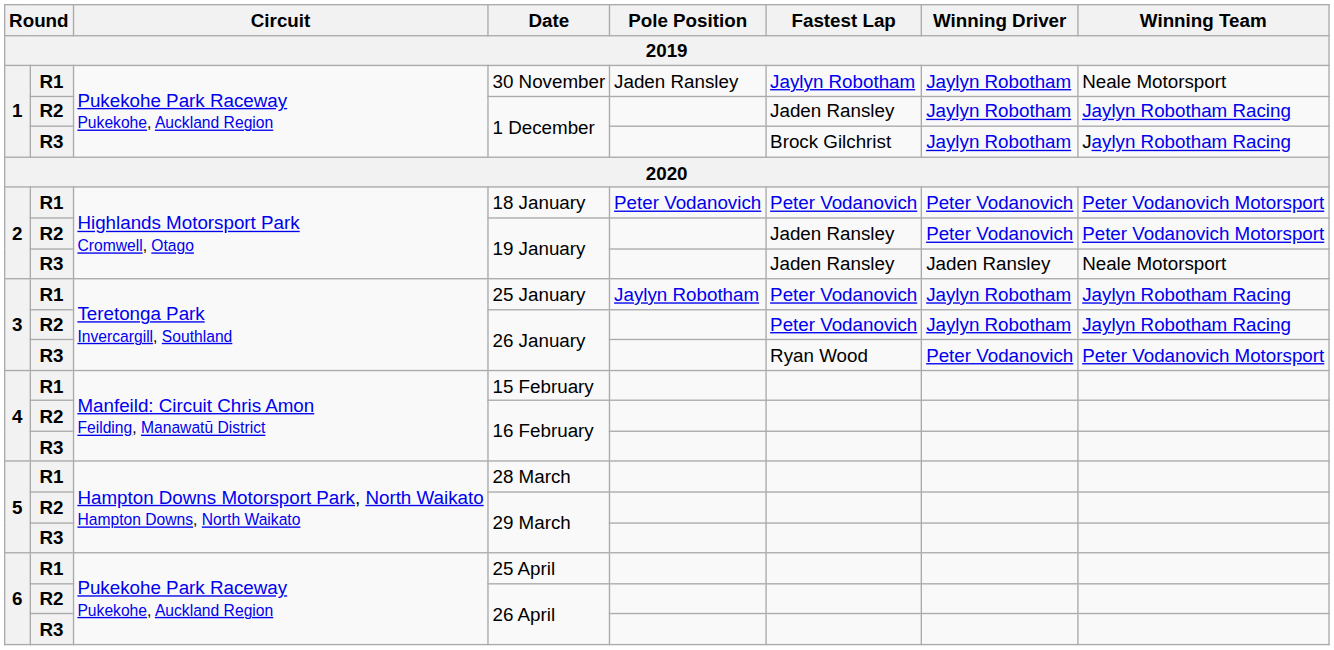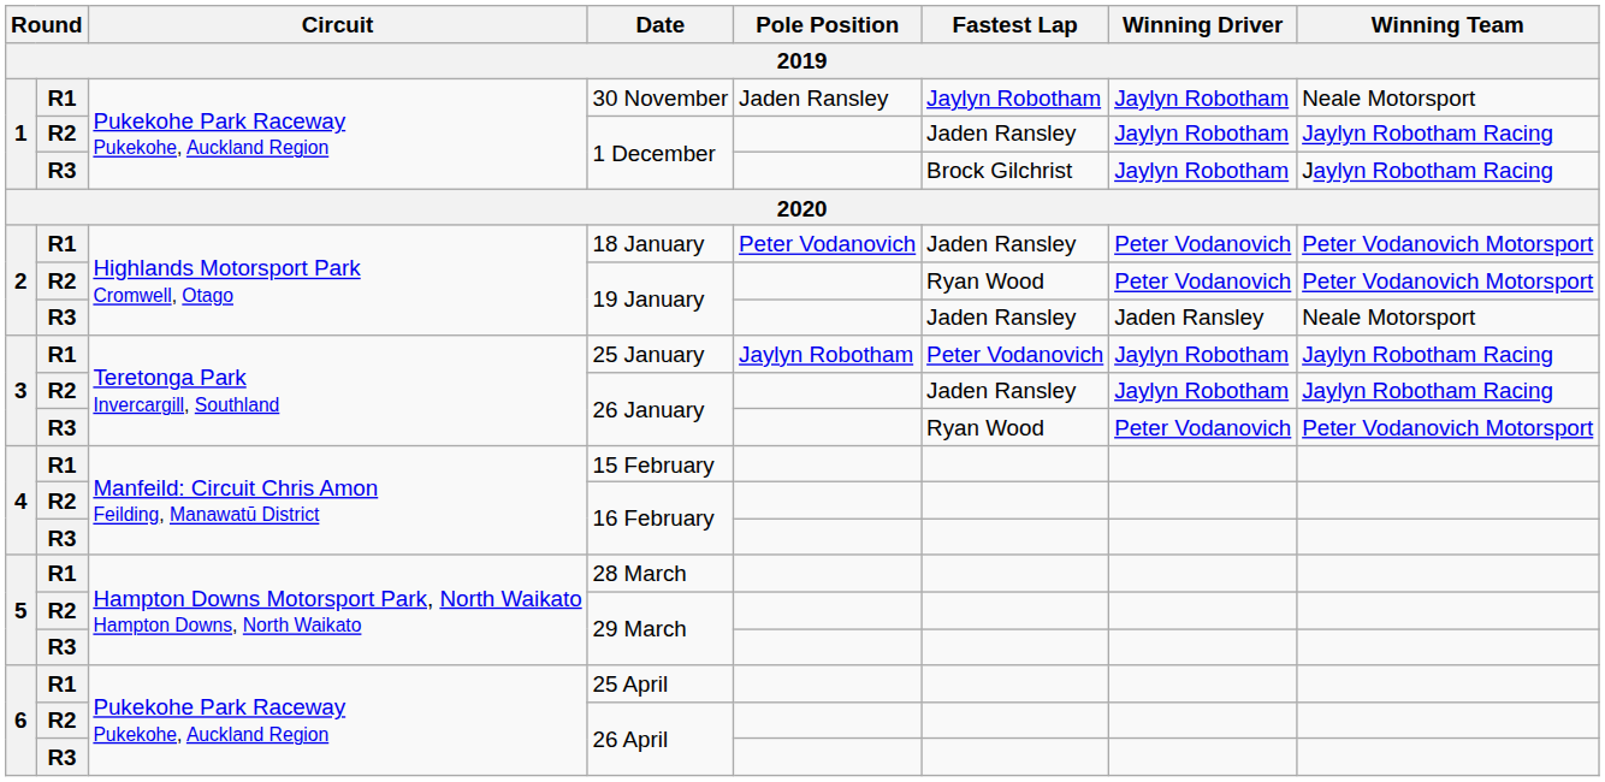 <table class="wikitable" style="font-size: 87%">
 <tr>
 <th colspan="2">Round</th>
 <th>Circuit</th>
 <th>Date</th>
 <th>Pole Position</th>
 <th>Fastest Lap</th>
 <th>Winning Driver</th>
 <th>Winning Team</th>
 </tr>
 <tr>
 <th colspan="8">2019</th>
 </tr>
 <tr>
 <th rowspan="3">1</th>
 <th>R1</th>
 <td rowspan="3"><a href='#'>Pukekohe Park Raceway</a><br><small><a href='#'>Pukekohe</a>, <a href='#'>Auckland Region</a></small></td>
 <td>30 November</td>
 <td> Jaden Ransley</td>
 <td> <a href='#'>Jaylyn Robotham</a></td>
 <td> <a href='#'>Jaylyn Robotham</a></td>
 <td>Neale Motorsport</td>
 </tr>
 <tr>
 <th>R2</th>
 <td rowspan="2">1 December</td>
 <td></td>
 <td> Jaden Ransley</td>
 <td> <a href='#'>Jaylyn Robotham</a></td>
 <td><a href='#'>Jaylyn Robotham Racing</a></td>
 </tr>
 <tr>
 <th>R3</th>
 <td></td>
 <td> Brock Gilchrist</td>
 <td> <a href='#'>Jaylyn Robotham</a></td>
 <td>J<a href='#'>aylyn Robotham Racing</a></td>
 </tr>
 <tr>
 <th colspan="8">2020</th>
 </tr>
 <tr>
 <th rowspan="3">2</th>
 <th>R1</th>
 <td rowspan="3"><a href='#'>Highlands Motorsport Park</a><br><small><a href='#'>Cromwell</a>, <a href='#'>Otago</a></small></td>
 <td>18 January</td>
 <td> <a href='#'>Peter Vodanovich</a></td>
-<td> <a href='#'>Peter Vodanovich</a></td>
+<td> Jaden Ransley</td>
 <td> <a href='#'>Peter Vodanovich</a></td>
 <td><a href='#'>Peter Vodanovich Motorsport</a></td>
 </tr>
 <tr>
 <th>R2</th>
 <td rowspan="2">19 January</td>
 <td></td>
-<td> Jaden Ransley</td>
+<td> Ryan Wood</td>
 <td> <a href='#'>Peter Vodanovich</a></td>
 <td><a href='#'>Peter Vodanovich Motorsport</a></td>
 </tr>
 <tr>
 <th>R3</th>
 <td></td>
 <td> Jaden Ransley</td>
 <td> Jaden Ransley</td>
 <td>Neale Motorsport</td>
 </tr>
 <tr>
 <th rowspan="3">3</th>
 <th>R1</th>
 <td rowspan="3"><a href='#'>Teretonga Park</a><br><small><a href='#'>Invercargill</a>, <a href='#'>Southland</a></small></td>
 <td>25 January</td>
 <td> <a href='#'>Jaylyn Robotham</a></td>
 <td> <a href='#'>Peter Vodanovich</a></td>
 <td> <a href='#'>Jaylyn Robotham</a></td>
 <td><a href='#'>Jaylyn Robotham Racing</a></td>
 </tr>
 <tr>
 <th>R2</th>
 <td rowspan="2">26 January</td>
 <td></td>
-<td> <a href='#'>Peter Vodanovich</a></td>
+<td> Jaden Ransley</td>
 <td> <a href='#'>Jaylyn Robotham</a></td>
 <td><a href='#'>Jaylyn Robotham Racing</a></td>
 </tr>
 <tr>
 <th>R3</th>
 <td></td>
 <td> Ryan Wood</td>
 <td> <a href='#'>Peter Vodanovich</a></td>
 <td><a href='#'>Peter Vodanovich Motorsport</a></td>
 </tr>
 <tr>
 <th rowspan="3">4</th>
 <th>R1</th>
 <td rowspan="3"><a href='#'>Manfeild: Circuit Chris Amon</a><br><small><a href='#'>Feilding</a>, <a href='#'>Manawatū District</a></small></td>
 <td>15 February</td>
 <td></td>
 <td></td>
 <td></td>
 <td></td>
 </tr>
 <tr>
 <th>R2</th>
 <td rowspan="2">16 February</td>
 <td></td>
 <td></td>
 <td></td>
 <td></td>
 </tr>
 <tr>
 <th>R3</th>
 <td></td>
 <td></td>
 <td></td>
 <td></td>
 </tr>
 <tr>
 <th rowspan="3">5</th>
 <th>R1</th>
 <td rowspan="3"><a href='#'>Hampton Downs Motorsport Park</a>, <a href='#'>North Waikato</a><br><small><a href='#'>Hampton Downs</a>, <a href='#'>North Waikato</a></small></td>
 <td>28 March</td>
 <td></td>
 <td></td>
 <td></td>
 <td></td>
 </tr>
 <tr>
 <th>R2</th>
 <td rowspan="2">29 March</td>
 <td></td>
 <td></td>
 <td></td>
 <td></td>
 </tr>
 <tr>
 <th>R3</th>
 <td></td>
 <td></td>
 <td></td>
 <td></td>
 </tr>
 <tr>
 <th rowspan="3">6</th>
 <th>R1</th>
 <td rowspan="3"><a href='#'>Pukekohe Park Raceway</a><br><small><a href='#'>Pukekohe</a>, <a href='#'>Auckland Region</a></small></td>
 <td>25 April</td>
 <td></td>
 <td></td>
 <td></td>
 <td></td>
 </tr>
 <tr>
 <th>R2</th>
 <td rowspan="2">26 April</td>
 <td></td>
 <td></td>
 <td></td>
 <td></td>
 </tr>
 <tr>
 <th>R3</th>
 <td></td>
 <td></td>
 <td></td>
 <td></td>
 </tr>
 </table>
